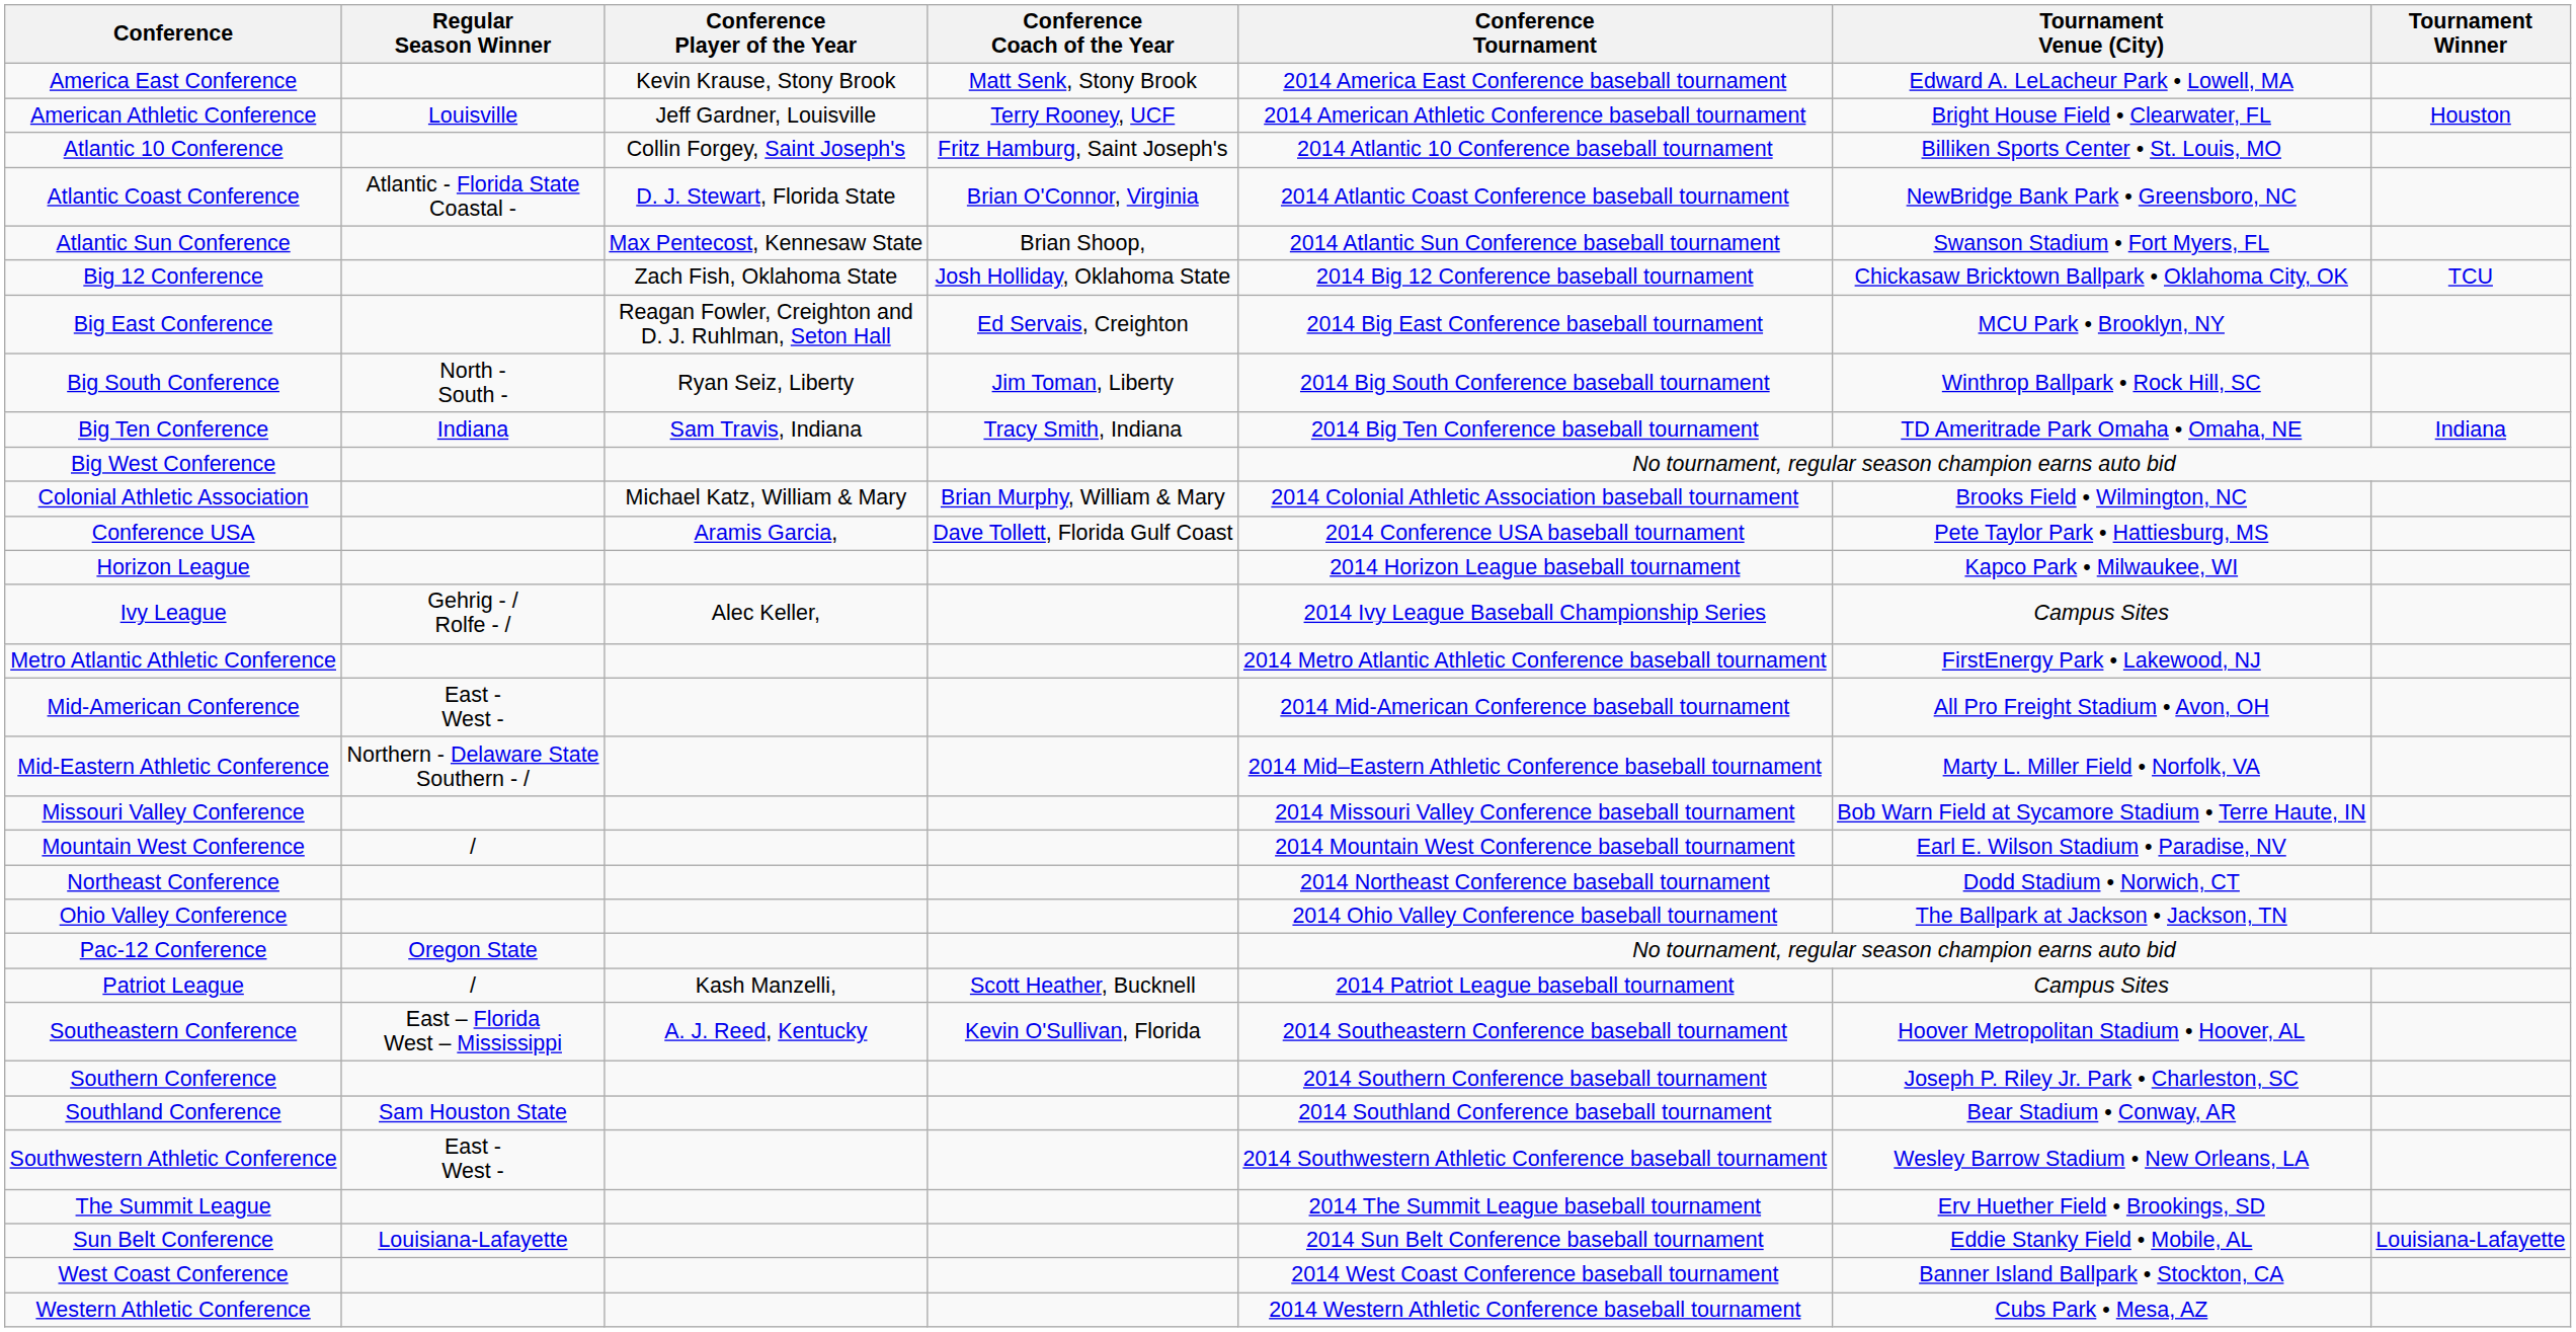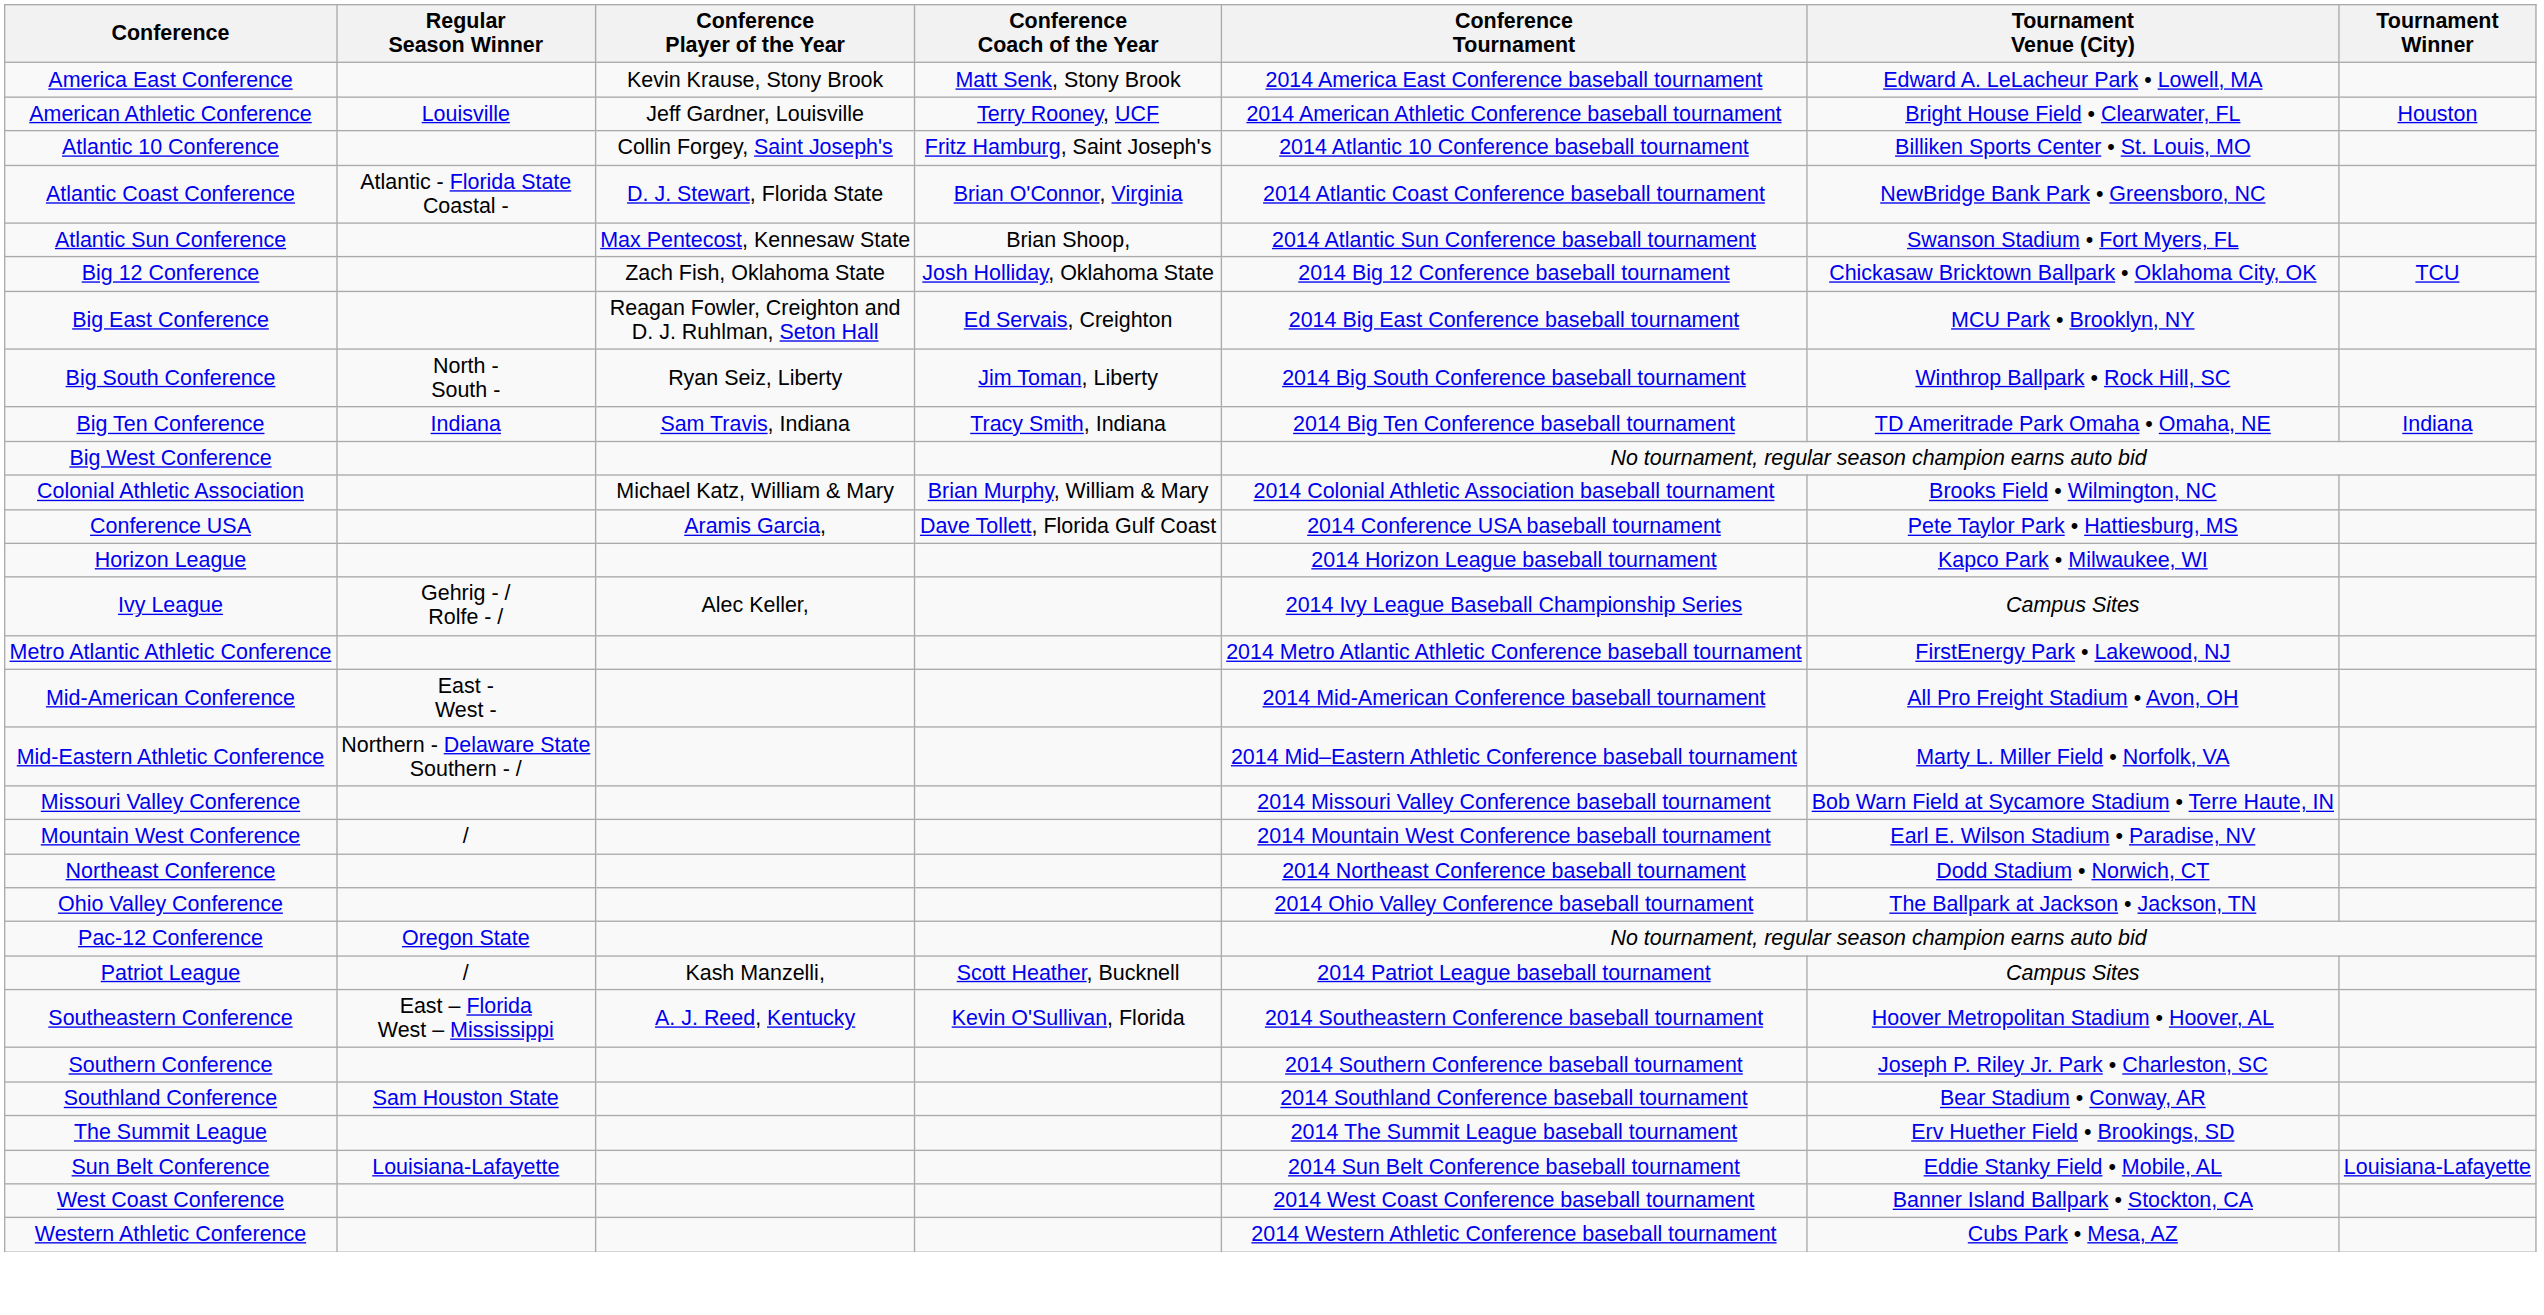 <table class="wikitable" style="text-align:center;">
 <tr>
 <th>Conference</th>
 <th>Regular<br>Season Winner</th>
 <th>Conference<br>Player of the Year</th>
 <th>Conference<br>Coach of the Year</th>
 <th>Conference<br>Tournament</th>
 <th>Tournament<br>Venue (City)</th>
 <th>Tournament<br>Winner</th>
 </tr>
 <tr>
 <td><a href='#'>America East Conference</a></td>
 <td></td>
 <td>Kevin Krause, Stony Brook</td>
 <td><a href='#'>Matt Senk</a>, Stony Brook</td>
 <td><a href='#'>2014 America East Conference baseball tournament</a></td>
 <td><a href='#'>Edward A. LeLacheur Park</a> • <a href='#'>Lowell, MA</a></td>
 <td></td>
 </tr>
 <tr>
 <td><a href='#'>American Athletic Conference</a></td>
 <td><a href='#'>Louisville</a></td>
 <td>Jeff Gardner, Louisville</td>
 <td><a href='#'>Terry Rooney</a>, <a href='#'>UCF</a></td>
 <td><a href='#'>2014 American Athletic Conference baseball tournament</a></td>
 <td><a href='#'>Bright House Field</a> • <a href='#'>Clearwater, FL</a></td>
 <td><a href='#'>Houston</a></td>
 </tr>
 <tr>
 <td><a href='#'>Atlantic 10 Conference</a></td>
 <td></td>
 <td>Collin Forgey, <a href='#'>Saint Joseph's</a></td>
 <td><a href='#'>Fritz Hamburg</a>, Saint Joseph's</td>
 <td><a href='#'>2014 Atlantic 10 Conference baseball tournament</a></td>
 <td><a href='#'>Billiken Sports Center</a> • <a href='#'>St. Louis, MO</a></td>
 <td></td>
 </tr>
 <tr>
 <td><a href='#'>Atlantic Coast Conference</a></td>
 <td>Atlantic - <a href='#'>Florida State</a><br>Coastal - </td>
 <td><a href='#'>D. J. Stewart</a>, Florida State</td>
 <td><a href='#'>Brian O'Connor</a>, <a href='#'>Virginia</a></td>
 <td><a href='#'>2014 Atlantic Coast Conference baseball tournament</a></td>
 <td><a href='#'>NewBridge Bank Park</a> • <a href='#'>Greensboro, NC</a></td>
 <td></td>
 </tr>
 <tr>
 <td><a href='#'>Atlantic Sun Conference</a></td>
 <td></td>
 <td><a href='#'>Max Pentecost</a>, Kennesaw State</td>
 <td>Brian Shoop, </td>
 <td><a href='#'>2014 Atlantic Sun Conference baseball tournament</a></td>
 <td><a href='#'>Swanson Stadium</a> • <a href='#'>Fort Myers, FL</a></td>
 <td></td>
 </tr>
 <tr>
 <td><a href='#'>Big 12 Conference</a></td>
 <td></td>
 <td>Zach Fish, Oklahoma State</td>
 <td><a href='#'>Josh Holliday</a>, Oklahoma State</td>
 <td><a href='#'>2014 Big 12 Conference baseball tournament</a></td>
 <td><a href='#'>Chickasaw Bricktown Ballpark</a> • <a href='#'>Oklahoma City, OK</a></td>
 <td><a href='#'>TCU</a></td>
 </tr>
 <tr>
 <td><a href='#'>Big East Conference</a></td>
 <td></td>
 <td>Reagan Fowler, Creighton and<br>D. J. Ruhlman, <a href='#'>Seton Hall</a></td>
 <td><a href='#'>Ed Servais</a>, Creighton</td>
 <td><a href='#'>2014 Big East Conference baseball tournament</a></td>
 <td><a href='#'>MCU Park</a> • <a href='#'>Brooklyn, NY</a></td>
 <td></td>
 </tr>
 <tr>
 <td><a href='#'>Big South Conference</a></td>
 <td>North - <br>South - </td>
 <td>Ryan Seiz, Liberty</td>
 <td><a href='#'>Jim Toman</a>, Liberty</td>
 <td><a href='#'>2014 Big South Conference baseball tournament</a></td>
 <td><a href='#'>Winthrop Ballpark</a> • <a href='#'>Rock Hill, SC</a></td>
 <td></td>
 </tr>
 <tr>
 <td><a href='#'>Big Ten Conference</a></td>
 <td><a href='#'>Indiana</a></td>
 <td><a href='#'>Sam Travis</a>, Indiana</td>
 <td><a href='#'>Tracy Smith</a>, Indiana</td>
 <td><a href='#'>2014 Big Ten Conference baseball tournament</a></td>
 <td><a href='#'>TD Ameritrade Park Omaha</a> • <a href='#'>Omaha, NE</a></td>
 <td><a href='#'>Indiana</a></td>
 </tr>
 <tr>
 <td><a href='#'>Big West Conference</a></td>
 <td></td>
 <td></td>
 <td></td>
 <td colspan=3><em>No tournament, regular season champion earns auto bid</em></td>
 </tr>
 <tr>
 <td><a href='#'>Colonial Athletic Association</a></td>
 <td></td>
 <td>Michael Katz, William & Mary</td>
 <td><a href='#'>Brian Murphy</a>, William & Mary</td>
 <td><a href='#'>2014 Colonial Athletic Association baseball tournament</a></td>
 <td><a href='#'>Brooks Field</a> • <a href='#'>Wilmington, NC</a></td>
 <td></td>
 </tr>
 <tr>
 <td><a href='#'>Conference USA</a></td>
 <td></td>
 <td><a href='#'>Aramis Garcia</a>, </td>
 <td><a href='#'>Dave Tollett</a>, Florida Gulf Coast</td>
 <td><a href='#'>2014 Conference USA baseball tournament</a></td>
 <td><a href='#'>Pete Taylor Park</a> • <a href='#'>Hattiesburg, MS</a></td>
 <td></td>
 </tr>
 <tr>
 <td><a href='#'>Horizon League</a></td>
 <td></td>
 <td></td>
 <td></td>
 <td><a href='#'>2014 Horizon League baseball tournament</a></td>
 <td><a href='#'>Kapco Park</a> • <a href='#'>Milwaukee, WI</a></td>
 <td></td>
 </tr>
 <tr>
 <td><a href='#'>Ivy League</a></td>
 <td>Gehrig - /<br>Rolfe - /</td>
 <td>Alec Keller, </td>
 <td></td>
 <td><a href='#'>2014 Ivy League Baseball Championship Series</a></td>
 <td><em>Campus Sites</em></td>
 <td></td>
 </tr>
 <tr>
 <td><a href='#'>Metro Atlantic Athletic Conference</a></td>
 <td></td>
 <td></td>
 <td></td>
 <td><a href='#'>2014 Metro Atlantic Athletic Conference baseball tournament</a></td>
 <td><a href='#'>FirstEnergy Park</a> • <a href='#'>Lakewood, NJ</a></td>
 <td></td>
 </tr>
 <tr>
 <td><a href='#'>Mid-American Conference</a></td>
 <td>East - <br>West - </td>
 <td></td>
 <td></td>
 <td><a href='#'>2014 Mid-American Conference baseball tournament</a></td>
 <td><a href='#'>All Pro Freight Stadium</a> • <a href='#'>Avon, OH</a></td>
 <td></td>
 </tr>
 <tr>
 <td><a href='#'>Mid-Eastern Athletic Conference</a></td>
 <td>Northern - <a href='#'>Delaware State</a><br>Southern - /</td>
 <td></td>
 <td></td>
 <td><a href='#'>2014 Mid–Eastern Athletic Conference baseball tournament</a></td>
 <td><a href='#'>Marty L. Miller Field</a> • <a href='#'>Norfolk, VA</a></td>
 <td></td>
 </tr>
 <tr>
 <td><a href='#'>Missouri Valley Conference</a></td>
 <td></td>
 <td></td>
 <td></td>
 <td><a href='#'>2014 Missouri Valley Conference baseball tournament</a></td>
 <td><a href='#'>Bob Warn Field at Sycamore Stadium</a> • <a href='#'>Terre Haute, IN</a></td>
 <td></td>
 </tr>
 <tr>
 <td><a href='#'>Mountain West Conference</a></td>
 <td>/</td>
 <td></td>
 <td></td>
 <td><a href='#'>2014 Mountain West Conference baseball tournament</a></td>
 <td><a href='#'>Earl E. Wilson Stadium</a> • <a href='#'>Paradise, NV</a></td>
 <td></td>
 </tr>
 <tr>
 <td><a href='#'>Northeast Conference</a></td>
 <td></td>
 <td></td>
 <td></td>
 <td><a href='#'>2014 Northeast Conference baseball tournament</a></td>
 <td><a href='#'>Dodd Stadium</a> • <a href='#'>Norwich, CT</a></td>
 <td></td>
 </tr>
 <tr>
 <td><a href='#'>Ohio Valley Conference</a></td>
 <td></td>
 <td></td>
 <td></td>
 <td><a href='#'>2014 Ohio Valley Conference baseball tournament</a></td>
 <td><a href='#'>The Ballpark at Jackson</a> • <a href='#'>Jackson, TN</a></td>
 <td></td>
 </tr>
 <tr>
 <td><a href='#'>Pac-12 Conference</a></td>
 <td><a href='#'>Oregon State</a></td>
 <td></td>
 <td></td>
 <td colspan=3><em>No tournament, regular season champion earns auto bid</em></td>
 </tr>
 <tr>
 <td><a href='#'>Patriot League</a></td>
 <td>/</td>
 <td>Kash Manzelli, </td>
 <td><a href='#'>Scott Heather</a>, Bucknell</td>
 <td><a href='#'>2014 Patriot League baseball tournament</a></td>
 <td><em>Campus Sites</em></td>
 <td></td>
 </tr>
 <tr>
 <td><a href='#'>Southeastern Conference</a></td>
 <td>East – <a href='#'>Florida</a><br>West – <a href='#'>Mississippi</a></td>
 <td><a href='#'>A. J. Reed</a>, <a href='#'>Kentucky</a></td>
 <td><a href='#'>Kevin O'Sullivan</a>, Florida</td>
 <td><a href='#'>2014 Southeastern Conference baseball tournament</a></td>
 <td><a href='#'>Hoover Metropolitan Stadium</a> • <a href='#'>Hoover, AL</a></td>
 <td></td>
 </tr>
 <tr>
 <td><a href='#'>Southern Conference</a></td>
 <td></td>
 <td></td>
 <td></td>
 <td><a href='#'>2014 Southern Conference baseball tournament</a></td>
 <td><a href='#'>Joseph P. Riley Jr. Park</a> • <a href='#'>Charleston, SC</a></td>
 <td></td>
 </tr>
 <tr>
 <td><a href='#'>Southland Conference</a></td>
 <td><a href='#'>Sam Houston State</a></td>
 <td></td>
 <td></td>
 <td><a href='#'>2014 Southland Conference baseball tournament</a></td>
 <td><a href='#'>Bear Stadium</a> • <a href='#'>Conway, AR</a></td>
 <td></td>
 </tr>
 <tr>
-<td><a href='#'>Southwestern Athletic Conference</a></td>
-<td>East - <br>West - </td>
-<td></td>
-<td></td>
-<td><a href='#'>2014 Southwestern Athletic Conference baseball tournament</a></td>
-<td><a href='#'>Wesley Barrow Stadium</a> • <a href='#'>New Orleans, LA</a></td>
-<td></td>
-</tr>
-<tr>
 <td><a href='#'>The Summit League</a></td>
 <td></td>
 <td></td>
 <td></td>
 <td><a href='#'>2014 The Summit League baseball tournament</a></td>
 <td><a href='#'>Erv Huether Field</a> • <a href='#'>Brookings, SD</a></td>
 <td></td>
 </tr>
 <tr>
 <td><a href='#'>Sun Belt Conference</a></td>
 <td><a href='#'>Louisiana-Lafayette</a></td>
 <td></td>
 <td></td>
 <td><a href='#'>2014 Sun Belt Conference baseball tournament</a></td>
 <td><a href='#'>Eddie Stanky Field</a> • <a href='#'>Mobile, AL</a></td>
 <td><a href='#'>Louisiana-Lafayette</a></td>
 </tr>
 <tr>
 <td><a href='#'>West Coast Conference</a></td>
 <td></td>
 <td></td>
 <td></td>
 <td><a href='#'>2014 West Coast Conference baseball tournament</a></td>
 <td><a href='#'>Banner Island Ballpark</a> • <a href='#'>Stockton, CA</a></td>
 <td></td>
 </tr>
 <tr>
 <td><a href='#'>Western Athletic Conference</a></td>
 <td></td>
 <td></td>
 <td></td>
 <td><a href='#'>2014 Western Athletic Conference baseball tournament</a></td>
 <td><a href='#'>Cubs Park</a> • <a href='#'>Mesa, AZ</a></td>
 <td></td>
 </tr>
 </table>
